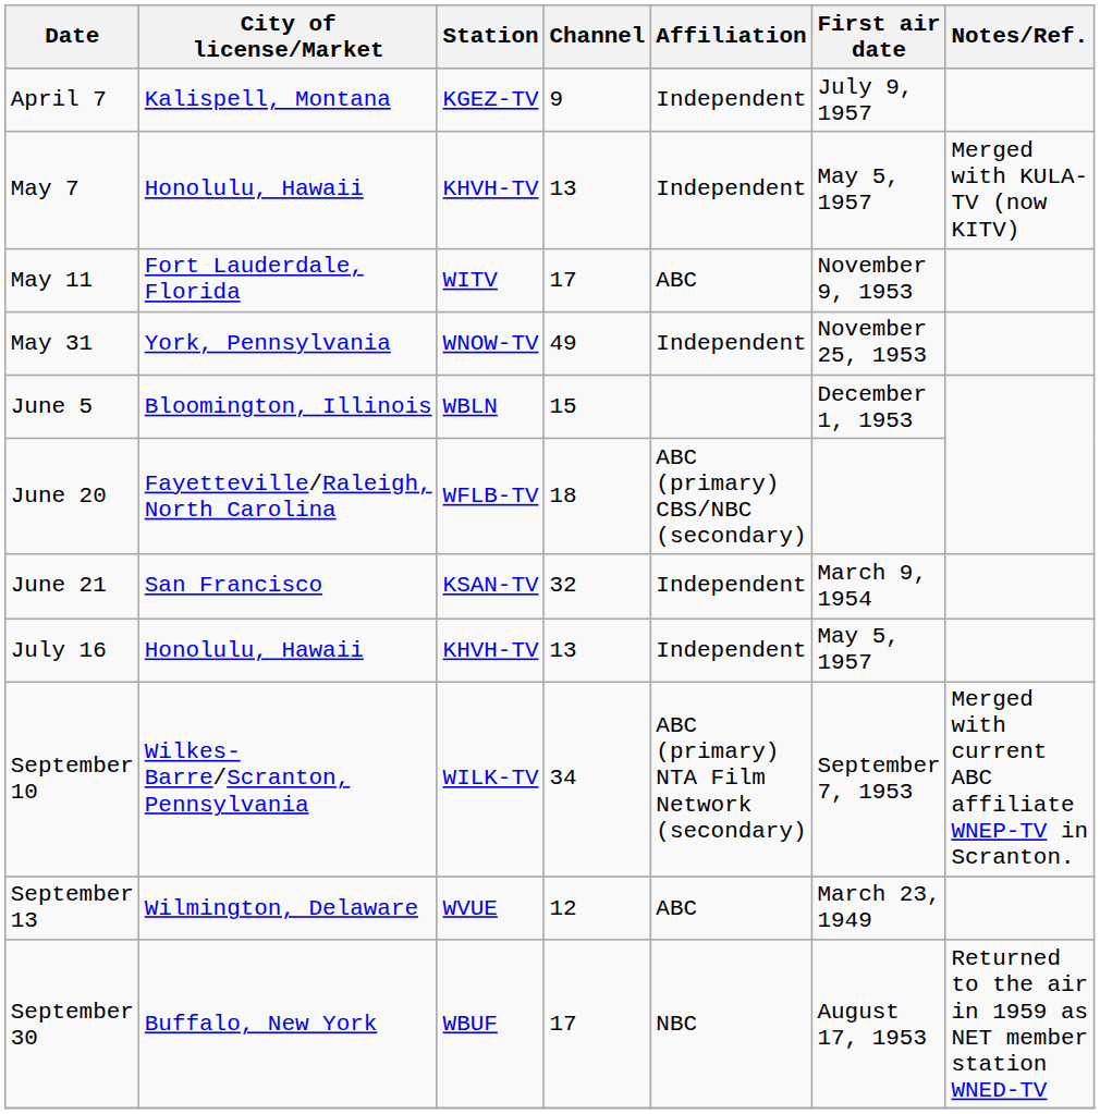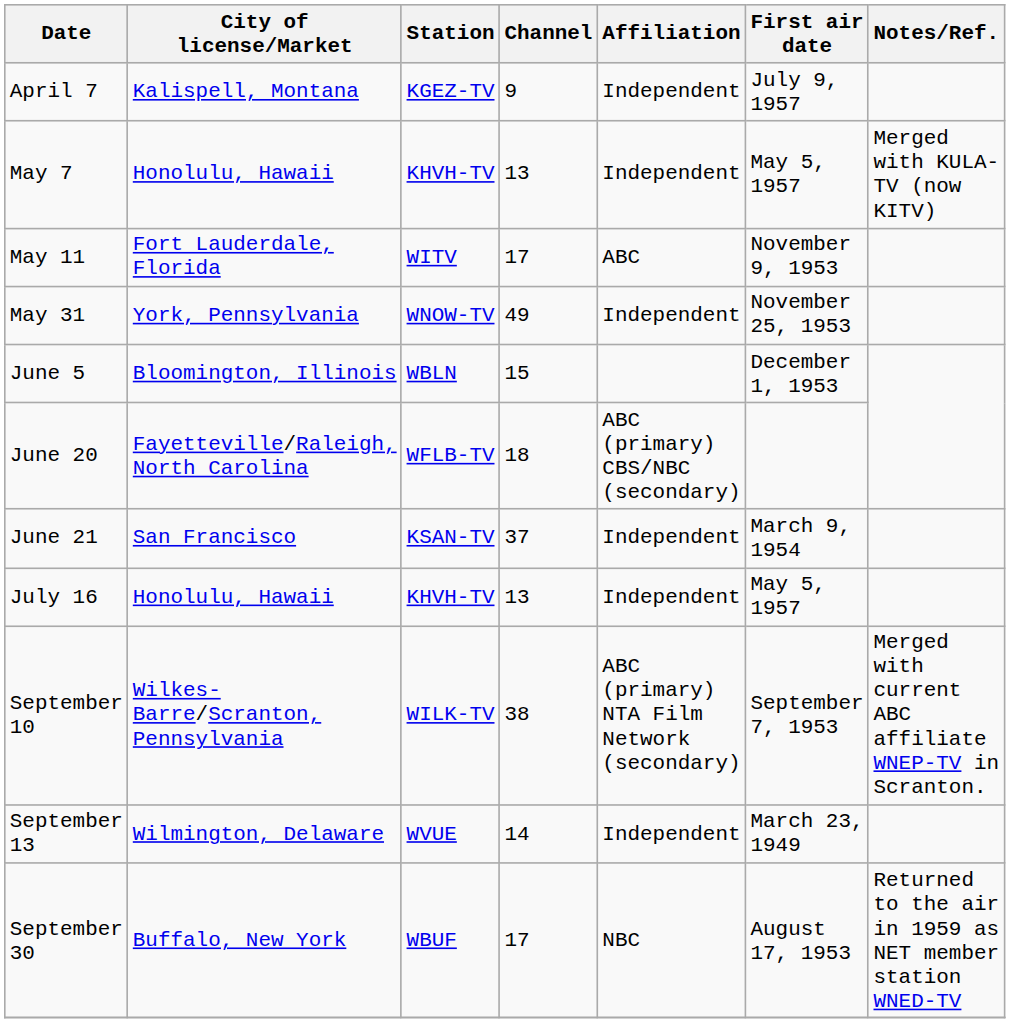 <table class="wikitable unsortable">
 <tr>
 <th>Date</th>
 <th>City of license/Market</th>
 <th>Station</th>
 <th>Channel</th>
 <th>Affiliation</th>
 <th>First air date</th>
 <th>Notes/Ref.</th>
 </tr>
 <tr>
 <td>April 7</td>
 <td><a href='#'>Kalispell, Montana</a></td>
 <td><a href='#'>KGEZ-TV</a></td>
 <td>9</td>
 <td>Independent</td>
 <td>July 9, 1957</td>
 <td></td>
 </tr>
 <tr>
 <td>May 7</td>
 <td><a href='#'>Honolulu, Hawaii</a></td>
 <td><a href='#'>KHVH-TV</a></td>
 <td>13</td>
 <td>Independent</td>
 <td>May 5, 1957</td>
 <td>Merged with KULA-TV (now KITV)</td>
 </tr>
 <tr>
 <td>May 11</td>
 <td><a href='#'>Fort Lauderdale, Florida</a></td>
 <td><a href='#'>WITV</a></td>
 <td>17</td>
 <td>ABC</td>
 <td>November 9, 1953</td>
 <td></td>
 </tr>
 <tr>
 <td>May 31</td>
 <td><a href='#'>York, Pennsylvania</a> <br> </td>
 <td><a href='#'>WNOW-TV</a></td>
 <td>49</td>
 <td>Independent</td>
 <td>November 25, 1953</td>
 <td></td>
 </tr>
 <tr>
 <td>June 5</td>
 <td><a href='#'>Bloomington, Illinois</a></td>
 <td><a href='#'>WBLN</a></td>
 <td>15</td>
 <td></td>
 <td>December 1, 1953</td>
 </tr>
 <tr>
 <td>June 20</td>
 <td><a href='#'>Fayetteville</a>/<a href='#'>Raleigh, North Carolina</a></td>
 <td><a href='#'>WFLB-TV</a></td>
 <td>18</td>
 <td>ABC (primary) <br> CBS/NBC (secondary)</td>
 <td></td>
 </tr>
 <tr>
 <td>June 21</td>
 <td><a href='#'>San Francisco</a></td>
 <td><a href='#'>KSAN-TV</a></td>
-<td>32</td>
+<td>37</td>
 <td>Independent</td>
 <td>March 9, 1954</td>
 <td></td>
 </tr>
 <tr>
 <td>July 16</td>
 <td><a href='#'>Honolulu, Hawaii</a></td>
 <td><a href='#'>KHVH-TV</a></td>
 <td>13</td>
 <td>Independent</td>
 <td>May 5, 1957</td>
 <td></td>
 </tr>
 <tr>
 <td>September 10</td>
 <td><a href='#'>Wilkes-Barre</a>/<a href='#'>Scranton, Pennsylvania</a></td>
 <td><a href='#'>WILK-TV</a></td>
-<td>34</td>
+<td>38</td>
 <td>ABC (primary) <br> NTA Film Network (secondary)</td>
 <td>September 7, 1953</td>
 <td>Merged with current ABC affiliate <a href='#'>WNEP-TV</a> in Scranton.</td>
 </tr>
 <tr>
 <td>September 13</td>
 <td><a href='#'>Wilmington, Delaware</a></td>
 <td><a href='#'>WVUE</a></td>
-<td>12</td>
-<td>ABC</td>
+<td>14</td>
+<td>Independent</td>
 <td>March 23, 1949</td>
 <td></td>
 </tr>
 <tr>
 <td>September 30</td>
 <td><a href='#'>Buffalo, New York</a></td>
 <td><a href='#'>WBUF</a></td>
 <td>17</td>
 <td>NBC</td>
 <td>August 17, 1953</td>
 <td>Returned to the air in 1959 as NET member station <a href='#'>WNED-TV</a></td>
 </tr>
 <tr>
 </tr>
 </table>
